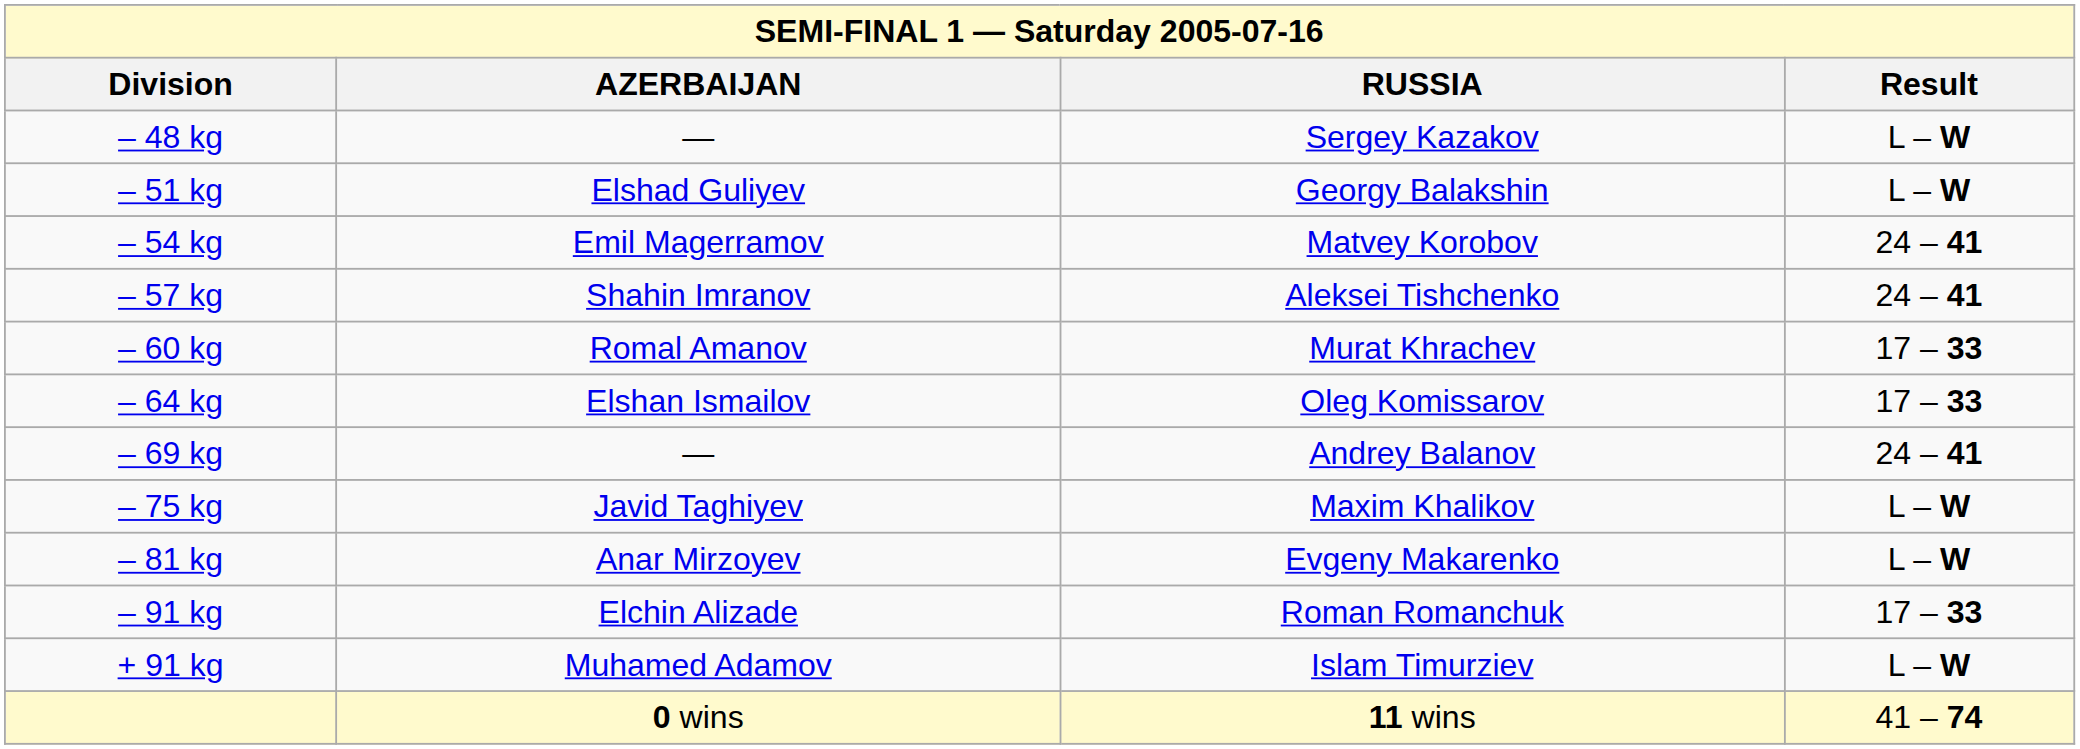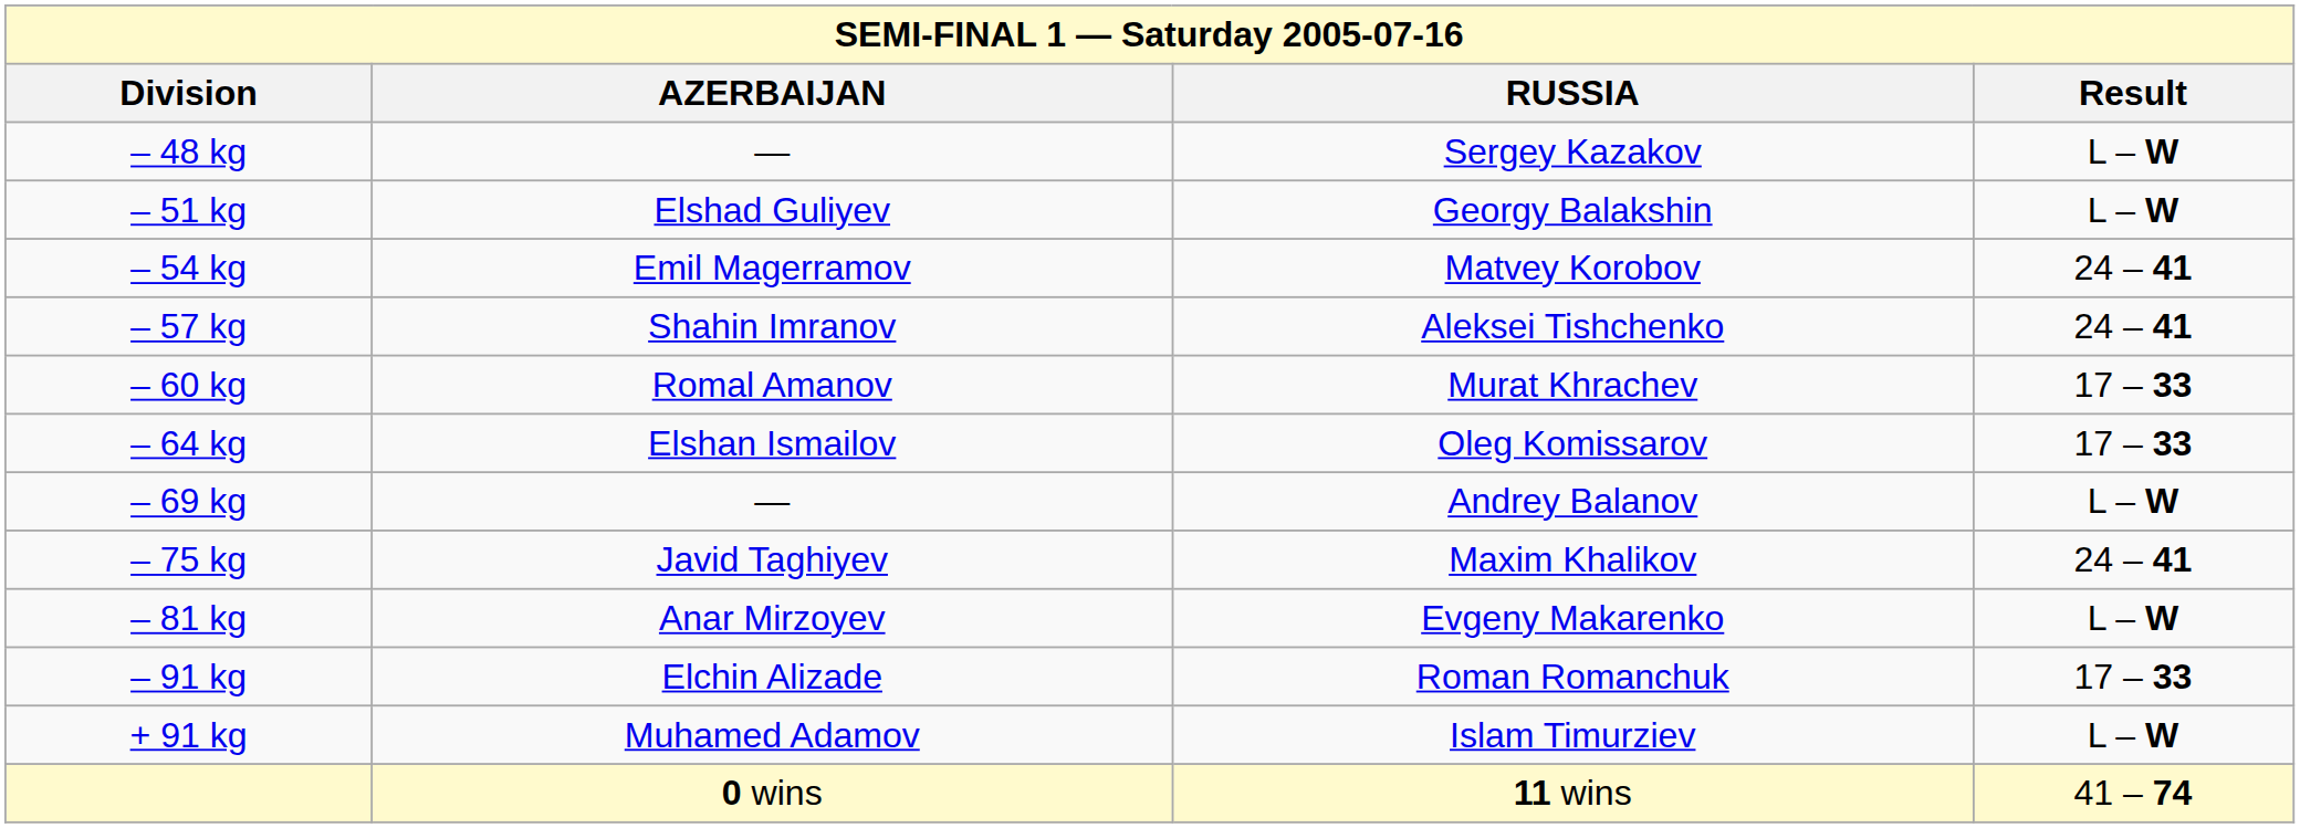 <table class="wikitable" style=" text-align:center; font-size:110%;" width="90%">
 <tr>
 <th colspan="4" style=background:lemonchiffon>SEMI-FINAL 1 — Saturday 2005-07-16</th>
 </tr>
 <tr>
 <th>Division</th>
 <th width=35%> AZERBAIJAN</th>
 <th width=35%> RUSSIA</th>
 <th>Result</th>
 </tr>
 <tr>
 <td><a href='#'>– 48 kg</a></td>
 <td>—</td>
 <td><a href='#'>Sergey Kazakov</a></td>
 <td>L – <strong>W</strong></td>
 </tr>
 <tr>
 <td><a href='#'>– 51 kg</a></td>
 <td><a href='#'>Elshad Guliyev</a></td>
 <td><a href='#'>Georgy Balakshin</a></td>
 <td>L – <strong>W</strong></td>
 </tr>
 <tr>
 <td><a href='#'>– 54 kg</a></td>
 <td><a href='#'>Emil Magerramov</a></td>
 <td><a href='#'>Matvey Korobov</a></td>
 <td>24 – <strong>41</strong></td>
 </tr>
 <tr>
 <td><a href='#'>– 57 kg</a></td>
 <td><a href='#'>Shahin Imranov</a></td>
 <td><a href='#'>Aleksei Tishchenko</a></td>
 <td>24 – <strong>41</strong></td>
 </tr>
 <tr>
 <td><a href='#'>– 60 kg</a></td>
 <td><a href='#'>Romal Amanov</a></td>
 <td><a href='#'>Murat Khrachev</a></td>
 <td>17 – <strong>33</strong></td>
 </tr>
 <tr>
 <td><a href='#'>– 64 kg</a></td>
 <td><a href='#'>Elshan Ismailov</a></td>
 <td><a href='#'>Oleg Komissarov</a></td>
 <td>17 – <strong>33</strong></td>
 </tr>
 <tr>
 <td><a href='#'>– 69 kg</a></td>
 <td>—</td>
 <td><a href='#'>Andrey Balanov</a></td>
-<td>24 – <strong>41</strong></td>
+<td>L – <strong>W</strong></td>
 </tr>
 <tr>
 <td><a href='#'>– 75 kg</a></td>
 <td><a href='#'>Javid Taghiyev</a></td>
 <td><a href='#'>Maxim Khalikov</a></td>
-<td>L – <strong>W</strong></td>
+<td>24 – <strong>41</strong></td>
 </tr>
 <tr>
 <td><a href='#'>– 81 kg</a></td>
 <td><a href='#'>Anar Mirzoyev</a></td>
 <td><a href='#'>Evgeny Makarenko</a></td>
 <td>L – <strong>W</strong></td>
 </tr>
 <tr>
 <td><a href='#'>– 91 kg</a></td>
 <td><a href='#'>Elchin Alizade</a></td>
 <td><a href='#'>Roman Romanchuk</a></td>
 <td>17 – <strong>33</strong></td>
 </tr>
 <tr>
 <td><a href='#'>+ 91 kg</a></td>
 <td><a href='#'>Muhamed Adamov</a></td>
 <td><a href='#'>Islam Timurziev</a></td>
 <td>L – <strong>W</strong></td>
 </tr>
 <tr>
 <td style=background:lemonchiffon></td>
 <td style=background:lemonchiffon><strong>0</strong> wins</td>
 <td style=background:lemonchiffon><strong>11</strong> wins</td>
 <td style=background:lemonchiffon>41 – <strong>74</strong></td>
 </tr>
 </table>
